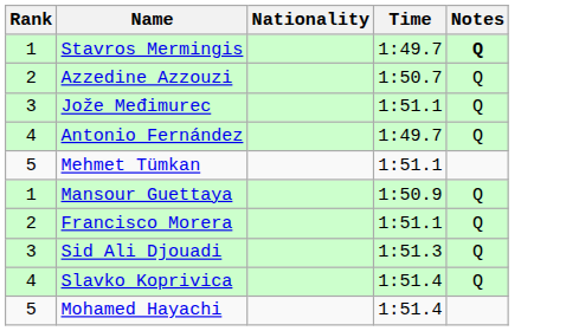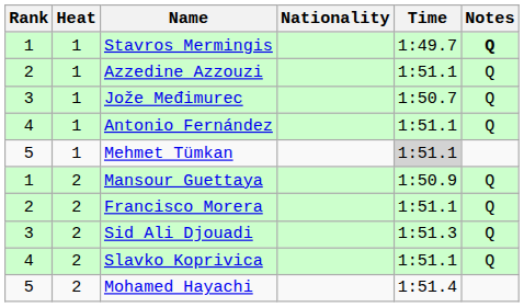 <table class="wikitable sortable" style="text-align:center">
 <tr>
 <th>Rank</th>
+<th>Heat</th>
 <th>Name</th>
 <th>Nationality</th>
 <th>Time</th>
 <th>Notes</th>
 </tr>
 <tr bgcolor=ccffcc>
+<td>1</td>
 <td>1</td>
 <td align=left><a href='#'>Stavros Mermingis</a></td>
 <td align=left></td>
 <td>1:49.7</td>
 <td><strong>Q</strong></td>
 </tr>
 <tr bgcolor=ccffcc>
 <td>2</td>
+<td>1</td>
 <td align=left><a href='#'>Azzedine Azzouzi</a></td>
+<td align=left></td>
+<td>1:51.1</td>
+<td>Q</td>
+</tr>
+<tr bgcolor=ccffcc>
+<td>3</td>
+<td>1</td>
+<td align=left><a href='#'>Jože Međimurec</a></td>
 <td align=left></td>
 <td>1:50.7</td>
 <td>Q</td>
 </tr>
 <tr bgcolor=ccffcc>
-<td>3</td>
-<td align=left><a href='#'>Jože Međimurec</a></td>
+<td>4</td>
+<td>1</td>
+<td align=left><a href='#'>Antonio Fernández</a></td>
 <td align=left></td>
 <td>1:51.1</td>
 <td>Q</td>
 </tr>
-<tr bgcolor=ccffcc>
-<td>4</td>
-<td align=left><a href='#'>Antonio Fernández</a></td>
-<td align=left></td>
-<td>1:49.7</td>
-<td>Q</td>
-</tr>
 <tr>
 <td>5</td>
+<td>1</td>
 <td align=left><a href='#'>Mehmet Tümkan</a></td>
 <td align=left></td>
-<td>1:51.1</td>
+<td style="background: lightgrey;">1:51.1</td>
 <td></td>
 </tr>
 <tr bgcolor=ccffcc>
 <td>1</td>
+<td>2</td>
 <td align=left><a href='#'>Mansour Guettaya</a></td>
 <td align=left></td>
 <td>1:50.9</td>
 <td>Q</td>
 </tr>
 <tr bgcolor=ccffcc>
+<td>2</td>
 <td>2</td>
 <td align=left><a href='#'>Francisco Morera</a></td>
 <td align=left></td>
 <td>1:51.1</td>
 <td>Q</td>
 </tr>
 <tr bgcolor=ccffcc>
 <td>3</td>
+<td>2</td>
 <td align=left><a href='#'>Sid Ali Djouadi</a></td>
 <td align=left></td>
 <td>1:51.3</td>
 <td>Q</td>
 </tr>
 <tr bgcolor=ccffcc>
 <td>4</td>
+<td>2</td>
 <td align=left><a href='#'>Slavko Koprivica</a></td>
 <td align=left></td>
-<td>1:51.4</td>
+<td>1:51.1</td>
 <td>Q</td>
 </tr>
 <tr>
 <td>5</td>
+<td>2</td>
 <td align=left><a href='#'>Mohamed Hayachi</a></td>
 <td align=left></td>
 <td>1:51.4</td>
 <td></td>
 </tr>
 </table>
